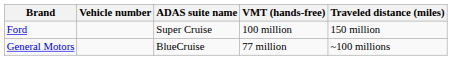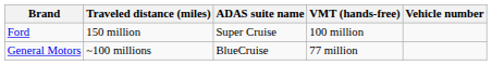 <table class="wikitable sortable">
 <tr>
 <th>Brand</th>
-<th>Vehicle number</th>
+<th>Traveled distance (miles)</th>
 <th>ADAS suite name</th>
 <th>VMT (hands-free)</th>
-<th>Traveled distance (miles)</th>
+<th>Vehicle number</th>
 </tr>
 <tr>
 <td><a href='#'>Ford</a></td>
-<td></td>
+<td>150 million</td>
 <td>Super Cruise</td>
 <td>100 million</td>
-<td>150 million</td>
+<td></td>
 </tr>
 <tr>
 <td><a href='#'>General Motors</a></td>
-<td></td>
+<td>~100 millions</td>
 <td>BlueCruise</td>
 <td>77 million</td>
-<td>~100 millions</td>
+<td></td>
 </tr>
 </table>
